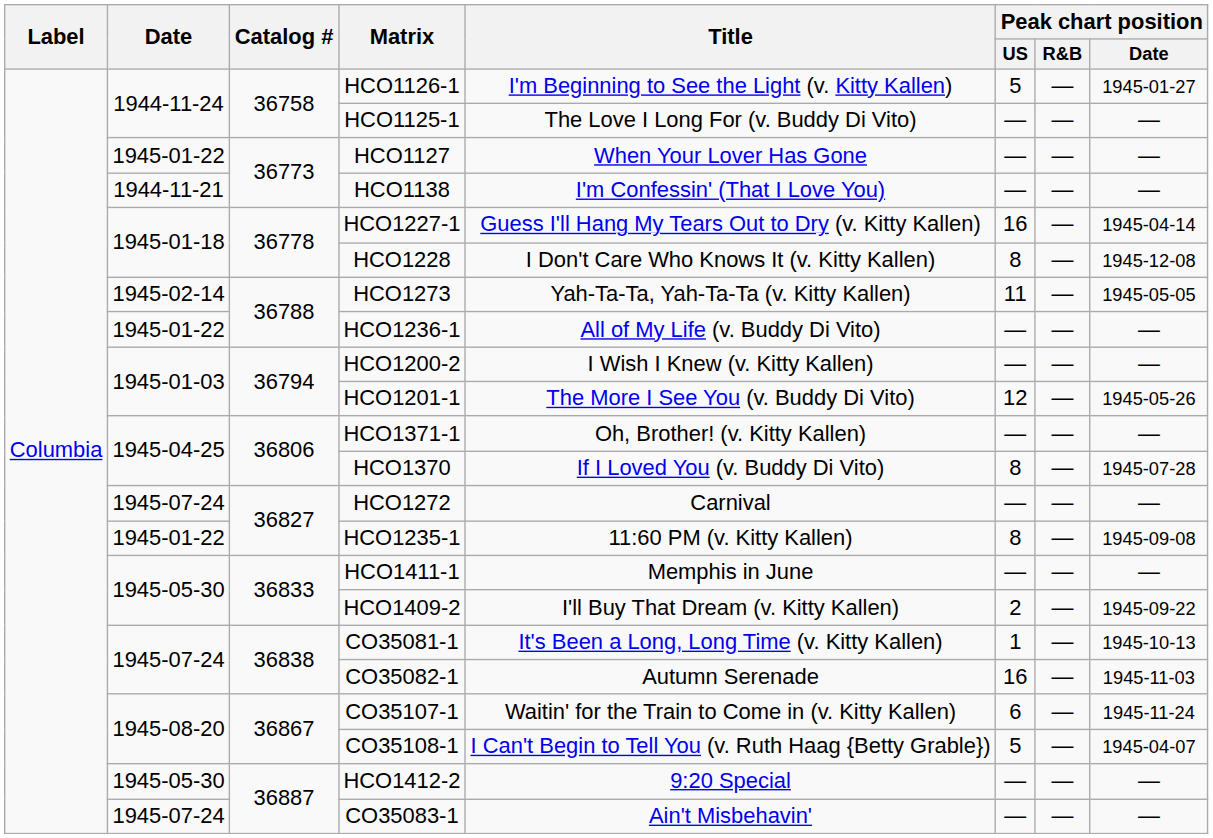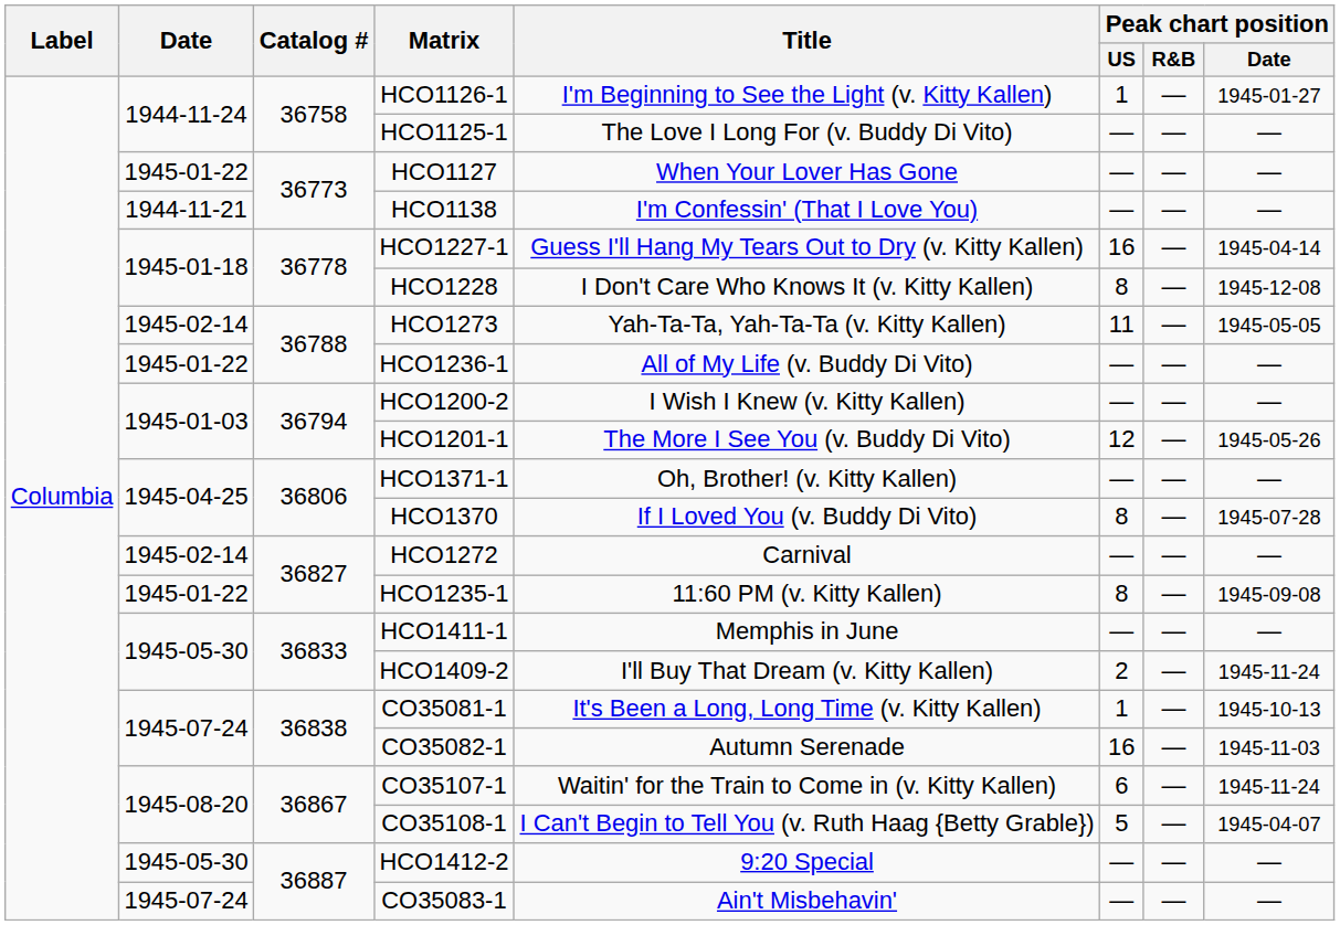 <table class="wikitable sortable" style="text-align:center;">
 <tr>
 <th rowspan="2">Label</th>
 <th rowspan="2">Date</th>
 <th rowspan="2">Catalog #</th>
 <th rowspan="2">Matrix</th>
 <th rowspan="2">Title</th>
 <th colspan="4">Peak chart position</th>
 </tr>
 <tr style="font-size:smaller;">
 <th>US</th>
 <th>R&B</th>
 <th>Date</th>
 </tr>
 <tr>
 <td rowspan="22"><a href='#'>Columbia</a></td>
 <td rowspan="2">1944-11-24</td>
 <td rowspan="2">36758</td>
 <td>HCO1126-1</td>
 <td><a href='#'>I'm Beginning to See the Light</a> (v. <a href='#'>Kitty Kallen</a>)</td>
-<td>5</td>
+<td>1</td>
 <td>—</td>
 <td><small>1945-01-27</small></td>
 </tr>
 <tr>
 <td>HCO1125-1</td>
 <td>The Love I Long For (v. Buddy Di Vito)</td>
 <td>—</td>
 <td>—</td>
 <td>—</td>
 </tr>
 <tr>
 <td>1945-01-22</td>
 <td rowspan="2">36773</td>
 <td>HCO1127</td>
 <td><a href='#'>When Your Lover Has Gone</a></td>
 <td>—</td>
 <td>—</td>
 <td>—</td>
 </tr>
 <tr>
 <td>1944-11-21</td>
 <td>HCO1138</td>
 <td><a href='#'>I'm Confessin' (That I Love You)</a></td>
 <td>—</td>
 <td>—</td>
 <td>—</td>
 </tr>
 <tr>
 <td rowspan="2">1945-01-18</td>
 <td rowspan="2">36778</td>
 <td>HCO1227-1</td>
 <td><a href='#'>Guess I'll Hang My Tears Out to Dry</a> (v. Kitty Kallen)</td>
 <td>16</td>
 <td>—</td>
 <td><small>1945-04-14</small></td>
 </tr>
 <tr>
 <td>HCO1228</td>
 <td>I Don't Care Who Knows It (v. Kitty Kallen)</td>
 <td>8</td>
 <td>—</td>
 <td><small>1945-12-08</small></td>
 </tr>
 <tr>
 <td>1945-02-14</td>
 <td rowspan="2">36788</td>
 <td>HCO1273</td>
 <td>Yah-Ta-Ta, Yah-Ta-Ta (v. Kitty Kallen)</td>
 <td>11</td>
 <td>—</td>
 <td><small>1945-05-05</small></td>
 </tr>
 <tr>
 <td>1945-01-22</td>
 <td>HCO1236-1</td>
 <td><a href='#'>All of My Life</a> (v. Buddy Di Vito)</td>
 <td>—</td>
 <td>—</td>
 <td>—</td>
 </tr>
 <tr>
 <td rowspan="2">1945-01-03</td>
 <td rowspan="2">36794</td>
 <td>HCO1200-2</td>
 <td>I Wish I Knew (v. Kitty Kallen)</td>
 <td>—</td>
 <td>—</td>
 <td>—</td>
 </tr>
 <tr>
 <td>HCO1201-1</td>
 <td><a href='#'>The More I See You</a> (v. Buddy Di Vito)</td>
 <td>12</td>
 <td>—</td>
 <td><small>1945-05-26</small></td>
 </tr>
 <tr>
 <td rowspan="2">1945-04-25</td>
 <td rowspan="2">36806</td>
 <td>HCO1371-1</td>
 <td>Oh, Brother! (v. Kitty Kallen)</td>
 <td>—</td>
 <td>—</td>
 <td>—</td>
 </tr>
 <tr>
 <td>HCO1370</td>
 <td><a href='#'>If I Loved You</a> (v. Buddy Di Vito)</td>
 <td>8</td>
 <td>—</td>
 <td><small>1945-07-28</small></td>
 </tr>
 <tr>
-<td>1945-07-24</td>
+<td>1945-02-14</td>
 <td rowspan="2">36827</td>
 <td>HCO1272</td>
 <td>Carnival</td>
 <td>—</td>
 <td>—</td>
 <td>—</td>
 </tr>
 <tr>
 <td>1945-01-22</td>
 <td>HCO1235-1</td>
 <td>11:60 PM (v. Kitty Kallen)</td>
 <td>8</td>
 <td>—</td>
 <td><small>1945-09-08</small></td>
 </tr>
 <tr>
 <td rowspan="2">1945-05-30</td>
 <td rowspan="2">36833</td>
 <td>HCO1411-1</td>
 <td>Memphis in June</td>
 <td>—</td>
 <td>—</td>
 <td>—</td>
 </tr>
 <tr>
 <td>HCO1409-2</td>
 <td>I'll Buy That Dream (v. Kitty Kallen)</td>
 <td>2</td>
 <td>—</td>
-<td><small>1945-09-22</small></td>
+<td><small>1945-11-24</small></td>
 </tr>
 <tr>
 <td rowspan="2">1945-07-24</td>
 <td rowspan="2">36838</td>
 <td>CO35081-1</td>
 <td><a href='#'>It's Been a Long, Long Time</a> (v. Kitty Kallen)</td>
 <td>1</td>
 <td>—</td>
 <td><small>1945-10-13</small></td>
 </tr>
 <tr>
 <td>CO35082-1</td>
 <td>Autumn Serenade</td>
 <td>16</td>
 <td>—</td>
 <td><small>1945-11-03</small></td>
 </tr>
 <tr>
 <td rowspan="2">1945-08-20</td>
 <td rowspan="2">36867</td>
 <td>CO35107-1</td>
 <td>Waitin' for the Train to Come in (v. Kitty Kallen)</td>
 <td>6</td>
 <td>—</td>
 <td><small>1945-11-24</small></td>
 </tr>
 <tr>
 <td>CO35108-1</td>
 <td><a href='#'>I Can't Begin to Tell You</a> (v. Ruth Haag {Betty Grable})</td>
 <td>5</td>
 <td>—</td>
 <td><small>1945-04-07</small></td>
 </tr>
 <tr>
 <td>1945-05-30</td>
 <td rowspan="2">36887</td>
 <td>HCO1412-2</td>
 <td><a href='#'>9:20 Special</a></td>
 <td>—</td>
 <td>—</td>
 <td>—</td>
 </tr>
 <tr>
 <td>1945-07-24</td>
 <td>CO35083-1</td>
 <td><a href='#'>Ain't Misbehavin'</a></td>
 <td>—</td>
 <td>—</td>
 <td>—</td>
 </tr>
 </table>
